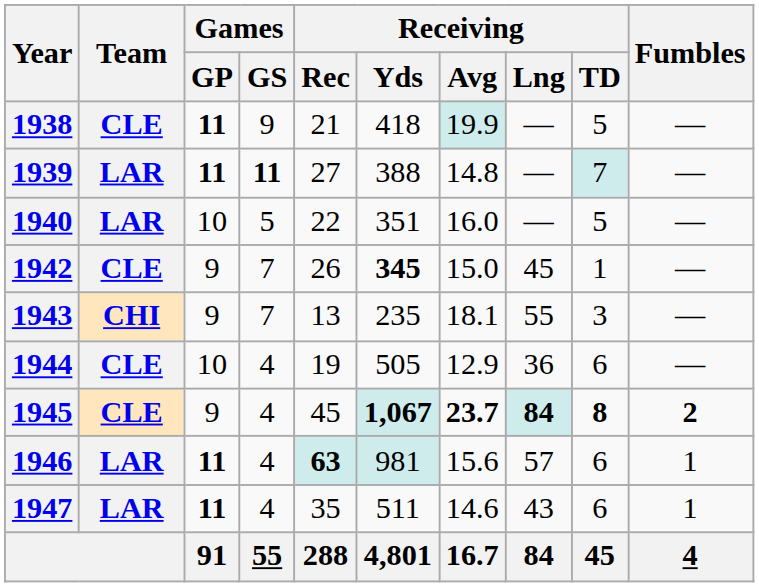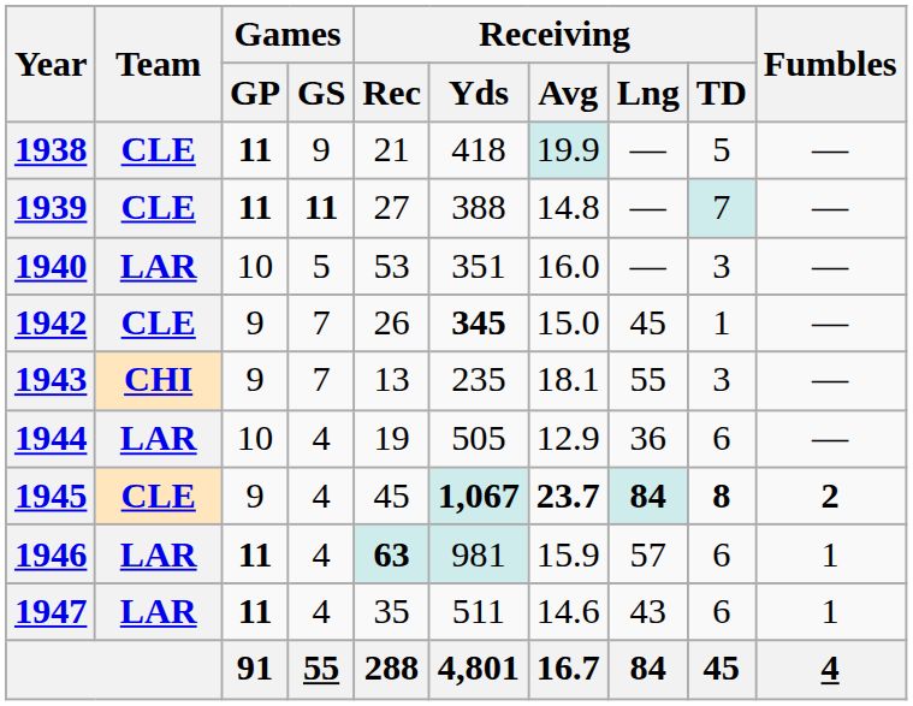 <table style="text-align:center;" class="wikitable">
 <tr>
 <th rowspan="2">Year</th>
 <th rowspan="2">Team</th>
 <th colspan="2">Games</th>
 <th colspan="5">Receiving</th>
 <th rowspan="2">Fumbles</th>
 </tr>
 <tr>
 <th>GP</th>
 <th>GS</th>
 <th>Rec</th>
 <th>Yds</th>
 <th>Avg</th>
 <th>Lng</th>
 <th>TD</th>
 </tr>
 <tr>
 <th><a href='#'>1938</a></th>
 <th><a href='#'>CLE</a></th>
 <td><strong>11</strong></td>
 <td>9</td>
 <td>21</td>
 <td>418</td>
 <td style="background:#cfecec;">19.9</td>
 <td>—</td>
 <td>5</td>
 <td>—</td>
 </tr>
 <tr>
 <th><a href='#'>1939</a></th>
-<th><a href='#'>LAR</a></th>
+<th><a href='#'>CLE</a></th>
 <td><strong>11</strong></td>
 <td><strong>11</strong></td>
 <td>27</td>
 <td>388</td>
 <td>14.8</td>
 <td>—</td>
 <td style="background:#cfecec;">7</td>
 <td>—</td>
 </tr>
 <tr>
 <th><a href='#'>1940</a></th>
 <th><a href='#'>LAR</a></th>
 <td>10</td>
 <td>5</td>
-<td>22</td>
+<td>53</td>
 <td>351</td>
 <td>16.0</td>
 <td>—</td>
-<td>5</td>
+<td>3</td>
 <td>—</td>
 </tr>
 <tr>
 <th><a href='#'>1942</a></th>
 <th><a href='#'>CLE</a></th>
 <td>9</td>
 <td>7</td>
 <td>26</td>
 <td><strong>345</strong></td>
 <td>15.0</td>
 <td>45</td>
 <td>1</td>
 <td>—</td>
 </tr>
 <tr>
 <th><a href='#'>1943</a></th>
 <th style="background:#ffe6bd; width:3em;"><a href='#'>CHI</a></th>
 <td>9</td>
 <td>7</td>
 <td>13</td>
 <td>235</td>
 <td>18.1</td>
 <td>55</td>
 <td>3</td>
 <td>—</td>
 </tr>
 <tr>
 <th><a href='#'>1944</a></th>
-<th><a href='#'>CLE</a></th>
+<th><a href='#'>LAR</a></th>
 <td>10</td>
 <td>4</td>
 <td>19</td>
 <td>505</td>
 <td>12.9</td>
 <td>36</td>
 <td>6</td>
 <td>—</td>
 </tr>
 <tr>
 <th><a href='#'>1945</a></th>
 <th style="background:#ffe6bd; width:3em;"><a href='#'>CLE</a></th>
 <td>9</td>
 <td>4</td>
 <td>45</td>
 <td style="background:#cfecec;"><strong>1,067</strong></td>
 <td><strong>23.7</strong></td>
 <td style="background:#cfecec;"><strong>84</strong></td>
 <td><strong>8</strong></td>
 <td><strong>2</strong></td>
 </tr>
 <tr>
 <th><a href='#'>1946</a></th>
 <th><a href='#'>LAR</a></th>
 <td><strong>11</strong></td>
 <td>4</td>
 <td style="background:#cfecec;"><strong>63</strong></td>
 <td style="background:#cfecec;">981</td>
-<td>15.6</td>
+<td>15.9</td>
 <td>57</td>
 <td>6</td>
 <td>1</td>
 </tr>
 <tr>
 <th><a href='#'>1947</a></th>
 <th><a href='#'>LAR</a></th>
 <td><strong>11</strong></td>
 <td>4</td>
 <td>35</td>
 <td>511</td>
 <td>14.6</td>
 <td>43</td>
 <td>6</td>
 <td>1</td>
 </tr>
 <tr>
 <th colspan="2"></th>
 <th>91</th>
 <th><u>55</u></th>
 <th>288</th>
 <th>4,801</th>
 <th>16.7</th>
 <th>84</th>
 <th>45</th>
 <th><u>4</u></th>
 </tr>
 </table>
